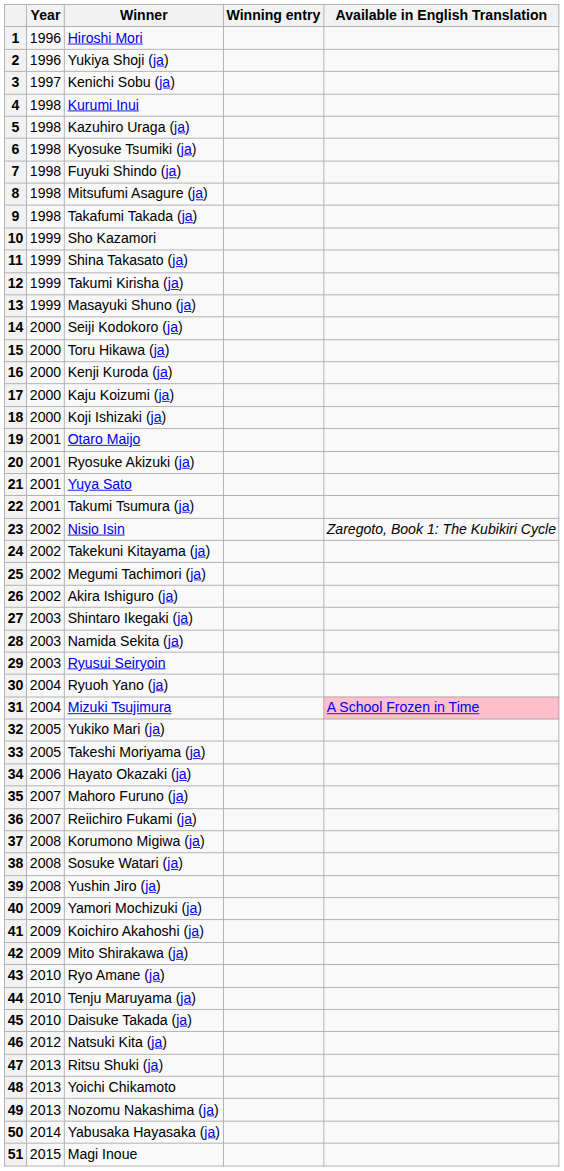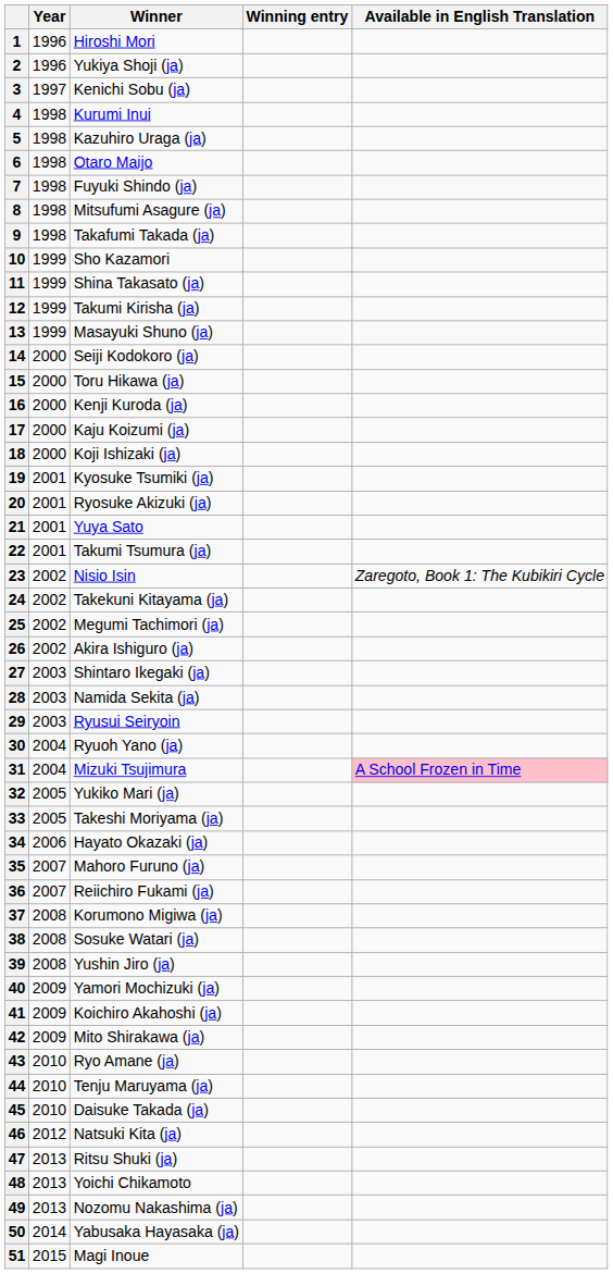 <table class='wikitable'>
 <tr>
 <th></th>
 <th>Year</th>
 <th>Winner</th>
 <th>Winning entry</th>
 <th>Available in English Translation</th>
 </tr>
 <tr>
 <th>1</th>
 <td>1996</td>
 <td><a href='#'>Hiroshi Mori</a></td>
 <td></td>
 <td></td>
 </tr>
 <tr>
 <th>2</th>
 <td>1996</td>
 <td>Yukiya Shoji (<a href='#'>ja</a>)</td>
 <td></td>
 <td></td>
 </tr>
 <tr>
 <th>3</th>
 <td>1997</td>
 <td>Kenichi Sobu (<a href='#'>ja</a>)</td>
 <td></td>
 <td></td>
 </tr>
 <tr>
 <th>4</th>
 <td>1998</td>
 <td><a href='#'>Kurumi Inui</a></td>
 <td></td>
 <td></td>
 </tr>
 <tr>
 <th>5</th>
 <td>1998</td>
 <td>Kazuhiro Uraga (<a href='#'>ja</a>)</td>
 <td></td>
 <td></td>
 </tr>
 <tr>
 <th>6</th>
 <td>1998</td>
-<td>Kyosuke Tsumiki (<a href='#'>ja</a>)</td>
+<td><a href='#'>Otaro Maijo</a></td>
 <td></td>
 <td></td>
 </tr>
 <tr>
 <th>7</th>
 <td>1998</td>
 <td>Fuyuki Shindo (<a href='#'>ja</a>)</td>
 <td></td>
 <td></td>
 </tr>
 <tr>
 <th>8</th>
 <td>1998</td>
 <td>Mitsufumi Asagure (<a href='#'>ja</a>)</td>
 <td></td>
 <td></td>
 </tr>
 <tr>
 <th>9</th>
 <td>1998</td>
 <td>Takafumi Takada (<a href='#'>ja</a>)</td>
 <td></td>
 <td></td>
 </tr>
 <tr>
 <th>10</th>
 <td>1999</td>
 <td>Sho Kazamori</td>
 <td></td>
 <td></td>
 </tr>
 <tr>
 <th>11</th>
 <td>1999</td>
 <td>Shina Takasato (<a href='#'>ja</a>)</td>
 <td></td>
 <td></td>
 </tr>
 <tr>
 <th>12</th>
 <td>1999</td>
 <td>Takumi Kirisha (<a href='#'>ja</a>)</td>
 <td></td>
 <td></td>
 </tr>
 <tr>
 <th>13</th>
 <td>1999</td>
 <td>Masayuki Shuno (<a href='#'>ja</a>)</td>
 <td></td>
 <td></td>
 </tr>
 <tr>
 <th>14</th>
 <td>2000</td>
 <td>Seiji Kodokoro (<a href='#'>ja</a>)</td>
 <td></td>
 <td></td>
 </tr>
 <tr>
 <th>15</th>
 <td>2000</td>
 <td>Toru Hikawa (<a href='#'>ja</a>)</td>
 <td></td>
 <td></td>
 </tr>
 <tr>
 <th>16</th>
 <td>2000</td>
 <td>Kenji Kuroda (<a href='#'>ja</a>)</td>
 <td></td>
 <td></td>
 </tr>
 <tr>
 <th>17</th>
 <td>2000</td>
 <td>Kaju Koizumi (<a href='#'>ja</a>)</td>
 <td></td>
 <td></td>
 </tr>
 <tr>
 <th>18</th>
 <td>2000</td>
 <td>Koji Ishizaki (<a href='#'>ja</a>)</td>
 <td></td>
 <td></td>
 </tr>
 <tr>
 <th>19</th>
 <td>2001</td>
-<td><a href='#'>Otaro Maijo</a></td>
+<td>Kyosuke Tsumiki (<a href='#'>ja</a>)</td>
 <td></td>
 <td></td>
 </tr>
 <tr>
 <th>20</th>
 <td>2001</td>
 <td>Ryosuke Akizuki (<a href='#'>ja</a>)</td>
 <td></td>
 <td></td>
 </tr>
 <tr>
 <th>21</th>
 <td>2001</td>
 <td><a href='#'>Yuya Sato</a></td>
 <td></td>
 <td></td>
 </tr>
 <tr>
 <th>22</th>
 <td>2001</td>
 <td>Takumi Tsumura (<a href='#'>ja</a>)</td>
 <td></td>
 <td></td>
 </tr>
 <tr>
 <th>23</th>
 <td>2002</td>
 <td><a href='#'>Nisio Isin</a></td>
 <td></td>
 <td><em>Zaregoto, Book 1: The Kubikiri Cycle</em></td>
 </tr>
 <tr>
 <th>24</th>
 <td>2002</td>
 <td>Takekuni Kitayama (<a href='#'>ja</a>)</td>
 <td></td>
 <td></td>
 </tr>
 <tr>
 <th>25</th>
 <td>2002</td>
 <td>Megumi Tachimori (<a href='#'>ja</a>)</td>
 <td></td>
 <td></td>
 </tr>
 <tr>
 <th>26</th>
 <td>2002</td>
 <td>Akira Ishiguro (<a href='#'>ja</a>)</td>
 <td></td>
 <td></td>
 </tr>
 <tr>
 <th>27</th>
 <td>2003</td>
 <td>Shintaro Ikegaki (<a href='#'>ja</a>)</td>
 <td></td>
 <td></td>
 </tr>
 <tr>
 <th>28</th>
 <td>2003</td>
 <td>Namida Sekita (<a href='#'>ja</a>)</td>
 <td></td>
 <td></td>
 </tr>
 <tr>
 <th>29</th>
 <td>2003</td>
 <td><a href='#'>Ryusui Seiryoin</a></td>
 <td></td>
 <td></td>
 </tr>
 <tr>
 <th>30</th>
 <td>2004</td>
 <td>Ryuoh Yano (<a href='#'>ja</a>)</td>
 <td></td>
 <td></td>
 </tr>
 <tr>
 <th>31</th>
 <td>2004</td>
 <td><a href='#'>Mizuki Tsujimura</a></td>
 <td></td>
 <td style="background: pink;"><a href='#'>A School Frozen in Time</a></td>
 </tr>
 <tr>
 <th>32</th>
 <td>2005</td>
 <td>Yukiko Mari (<a href='#'>ja</a>)</td>
 <td></td>
 <td></td>
 </tr>
 <tr>
 <th>33</th>
 <td>2005</td>
 <td>Takeshi Moriyama (<a href='#'>ja</a>)</td>
 <td></td>
 <td></td>
 </tr>
 <tr>
 <th>34</th>
 <td>2006</td>
 <td>Hayato Okazaki (<a href='#'>ja</a>)</td>
 <td></td>
 <td></td>
 </tr>
 <tr>
 <th>35</th>
 <td>2007</td>
 <td>Mahoro Furuno (<a href='#'>ja</a>)</td>
 <td></td>
 <td></td>
 </tr>
 <tr>
 <th>36</th>
 <td>2007</td>
 <td>Reiichiro Fukami (<a href='#'>ja</a>)</td>
 <td></td>
 <td></td>
 </tr>
 <tr>
 <th>37</th>
 <td>2008</td>
 <td>Korumono Migiwa (<a href='#'>ja</a>)</td>
 <td></td>
 <td></td>
 </tr>
 <tr>
 <th>38</th>
 <td>2008</td>
 <td>Sosuke Watari (<a href='#'>ja</a>)</td>
 <td></td>
 <td></td>
 </tr>
 <tr>
 <th>39</th>
 <td>2008</td>
 <td>Yushin Jiro (<a href='#'>ja</a>)</td>
 <td></td>
 <td></td>
 </tr>
 <tr>
 <th>40</th>
 <td>2009</td>
 <td>Yamori Mochizuki (<a href='#'>ja</a>)</td>
 <td></td>
 <td></td>
 </tr>
 <tr>
 <th>41</th>
 <td>2009</td>
 <td>Koichiro Akahoshi (<a href='#'>ja</a>)</td>
 <td></td>
 <td></td>
 </tr>
 <tr>
 <th>42</th>
 <td>2009</td>
 <td>Mito Shirakawa (<a href='#'>ja</a>)</td>
 <td></td>
 <td></td>
 </tr>
 <tr>
 <th>43</th>
 <td>2010</td>
 <td>Ryo Amane (<a href='#'>ja</a>)</td>
 <td></td>
 <td></td>
 </tr>
 <tr>
 <th>44</th>
 <td>2010</td>
 <td>Tenju Maruyama (<a href='#'>ja</a>)</td>
 <td></td>
 <td></td>
 </tr>
 <tr>
 <th>45</th>
 <td>2010</td>
 <td>Daisuke Takada (<a href='#'>ja</a>)</td>
 <td></td>
 <td></td>
 </tr>
 <tr>
 <th>46</th>
 <td>2012</td>
 <td>Natsuki Kita (<a href='#'>ja</a>)</td>
 <td></td>
 <td></td>
 </tr>
 <tr>
 <th>47</th>
 <td>2013</td>
 <td>Ritsu Shuki (<a href='#'>ja</a>)</td>
 <td></td>
 <td></td>
 </tr>
 <tr>
 <th>48</th>
 <td>2013</td>
 <td>Yoichi Chikamoto</td>
 <td></td>
 <td></td>
 </tr>
 <tr>
 <th>49</th>
 <td>2013</td>
 <td>Nozomu Nakashima (<a href='#'>ja</a>)</td>
 <td></td>
 <td></td>
 </tr>
 <tr>
 <th>50</th>
 <td>2014</td>
 <td>Yabusaka Hayasaka (<a href='#'>ja</a>)</td>
 <td></td>
 <td></td>
 </tr>
 <tr>
 <th>51</th>
 <td>2015</td>
 <td>Magi Inoue</td>
 <td></td>
 <td></td>
 </tr>
 </table>
